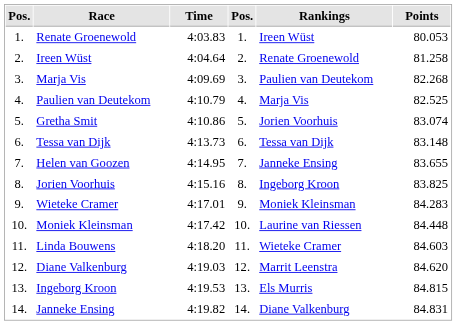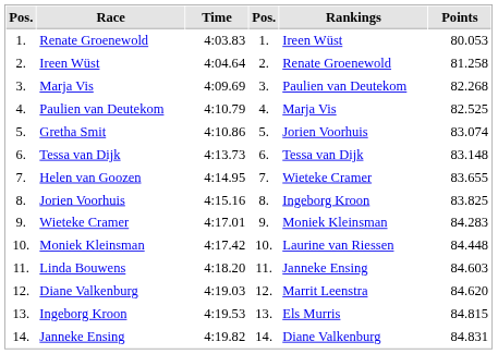 <table cellspacing="1" cellpadding="3" style="border:1px solid #AAAAAA;font-size:90%">
 <tr bgcolor="#E4E4E4">
 <th style="border-bottom:1px solid #AAAAAA" width=10>Pos.</th>
 <th style="border-bottom:1px solid #AAAAAA" width=150>Race</th>
 <th style="border-bottom:1px solid #AAAAAA" width=60>Time</th>
 <th style="border-bottom:1px solid #AAAAAA" width=10>Pos.</th>
 <th style="border-bottom:1px solid #AAAAAA" width=150>Rankings</th>
 <th style="border-bottom:1px solid #AAAAAA" width=60>Points</th>
 </tr>
 <tr>
 <td align="center">1.</td>
 <td><a href='#'>Renate Groenewold</a></td>
 <td align="right">4:03.83</td>
 <td align="center">1.</td>
 <td><a href='#'>Ireen Wüst</a></td>
 <td align="right">80.053</td>
 </tr>
 <tr>
 <td align="center">2.</td>
 <td><a href='#'>Ireen Wüst</a></td>
 <td align="right">4:04.64</td>
 <td align="center">2.</td>
 <td><a href='#'>Renate Groenewold</a></td>
 <td align="right">81.258</td>
 </tr>
 <tr>
 <td align="center">3.</td>
 <td><a href='#'>Marja Vis</a></td>
 <td align="right">4:09.69</td>
 <td align="center">3.</td>
 <td><a href='#'>Paulien van Deutekom</a></td>
 <td align="right">82.268</td>
 </tr>
 <tr>
 <td align="center">4.</td>
 <td><a href='#'>Paulien van Deutekom</a></td>
 <td align="right">4:10.79</td>
 <td align="center">4.</td>
 <td><a href='#'>Marja Vis</a></td>
 <td align="right">82.525</td>
 </tr>
 <tr>
 <td align="center">5.</td>
 <td><a href='#'>Gretha Smit</a></td>
 <td align="right">4:10.86</td>
 <td align="center">5.</td>
 <td><a href='#'>Jorien Voorhuis</a></td>
 <td align="right">83.074</td>
 </tr>
 <tr>
 <td align="center">6.</td>
 <td><a href='#'>Tessa van Dijk</a></td>
 <td align="right">4:13.73</td>
 <td align="center">6.</td>
 <td><a href='#'>Tessa van Dijk</a></td>
 <td align="right">83.148</td>
 </tr>
 <tr>
 <td align="center">7.</td>
 <td><a href='#'>Helen van Goozen</a></td>
 <td align="right">4:14.95</td>
 <td align="center">7.</td>
-<td><a href='#'>Janneke Ensing</a></td>
+<td><a href='#'>Wieteke Cramer</a></td>
 <td align="right">83.655</td>
 </tr>
 <tr>
 <td align="center">8.</td>
 <td><a href='#'>Jorien Voorhuis</a></td>
 <td align="right">4:15.16</td>
 <td align="center">8.</td>
 <td><a href='#'>Ingeborg Kroon</a></td>
 <td align="right">83.825</td>
 </tr>
 <tr>
 <td align="center">9.</td>
 <td><a href='#'>Wieteke Cramer</a></td>
 <td align="right">4:17.01</td>
 <td align="center">9.</td>
 <td><a href='#'>Moniek Kleinsman</a></td>
 <td align="right">84.283</td>
 </tr>
 <tr>
 <td align="center">10.</td>
 <td><a href='#'>Moniek Kleinsman</a></td>
 <td align="right">4:17.42</td>
 <td align="center">10.</td>
 <td><a href='#'>Laurine van Riessen</a></td>
 <td align="right">84.448</td>
 </tr>
 <tr>
 <td align="center">11.</td>
 <td><a href='#'>Linda Bouwens</a></td>
 <td align="right">4:18.20</td>
 <td align="center">11.</td>
-<td><a href='#'>Wieteke Cramer</a></td>
+<td><a href='#'>Janneke Ensing</a></td>
 <td align="right">84.603</td>
 </tr>
 <tr>
 <td align="center">12.</td>
 <td><a href='#'>Diane Valkenburg</a></td>
 <td align="right">4:19.03</td>
 <td align="center">12.</td>
 <td><a href='#'>Marrit Leenstra</a></td>
 <td align="right">84.620</td>
 </tr>
 <tr>
 <td align="center">13.</td>
 <td><a href='#'>Ingeborg Kroon</a></td>
 <td align="right">4:19.53</td>
 <td align="center">13.</td>
 <td><a href='#'>Els Murris</a></td>
 <td align="right">84.815</td>
 </tr>
 <tr>
 <td align="center">14.</td>
 <td><a href='#'>Janneke Ensing</a></td>
 <td align="right">4:19.82</td>
 <td align="center">14.</td>
 <td><a href='#'>Diane Valkenburg</a></td>
 <td align="right">84.831</td>
 </tr>
 </table>
